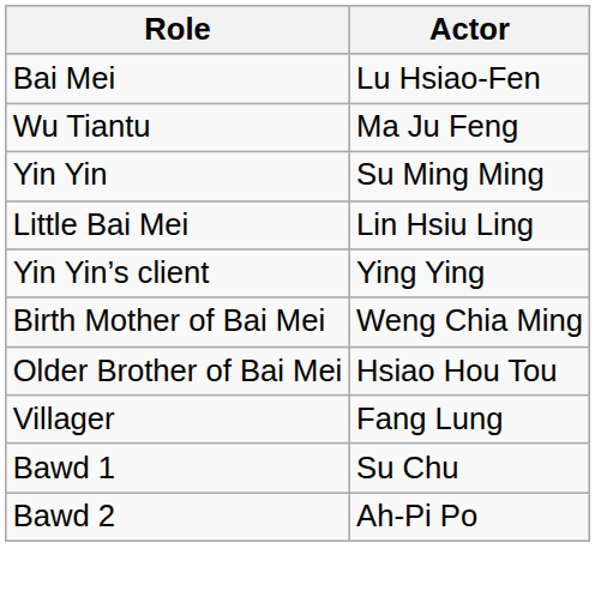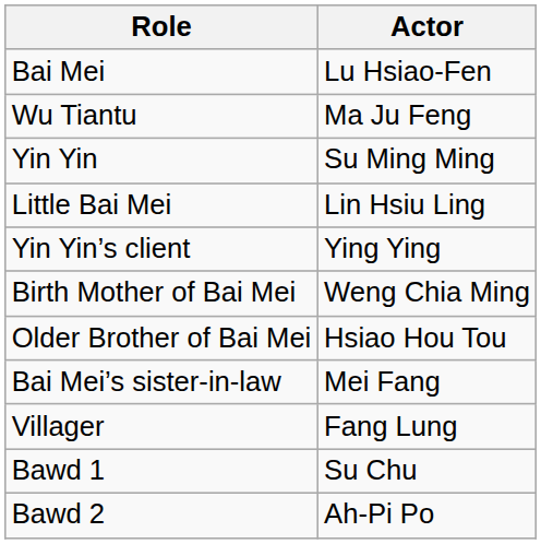 <table class="wikitable">
 <tr>
 <th>Role</th>
 <th>Actor</th>
 </tr>
 <tr>
 <td>Bai Mei</td>
 <td>Lu Hsiao-Fen</td>
 </tr>
 <tr>
 <td>Wu Tiantu</td>
 <td>Ma Ju Feng</td>
 </tr>
 <tr>
 <td>Yin Yin</td>
 <td>Su Ming Ming</td>
 </tr>
 <tr>
 <td>Little Bai Mei</td>
 <td>Lin Hsiu Ling</td>
 </tr>
 <tr>
 <td>Yin Yin’s client</td>
 <td>Ying Ying</td>
 </tr>
 <tr>
 <td>Birth Mother of Bai Mei</td>
 <td>Weng Chia Ming</td>
 </tr>
 <tr>
 <td>Older Brother of Bai Mei</td>
 <td>Hsiao Hou Tou</td>
 </tr>
 <tr>
+<td>Bai Mei’s sister-in-law</td>
+<td>Mei Fang</td>
+</tr>
+<tr>
 <td>Villager</td>
 <td>Fang Lung</td>
 </tr>
 <tr>
 <td>Bawd 1</td>
 <td>Su Chu</td>
 </tr>
 <tr>
 <td>Bawd 2</td>
 <td>Ah-Pi Po</td>
 </tr>
 </table>
